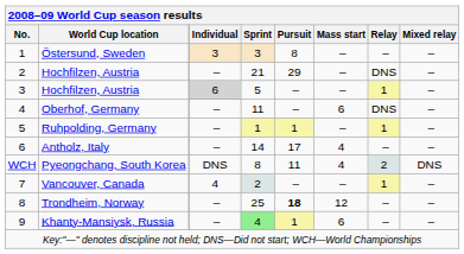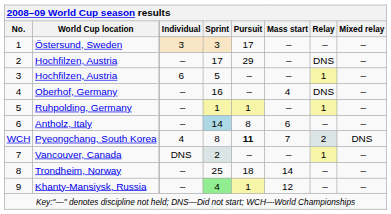 <table class="wikitable collapsible collapsed" style="font-size:90%; text-align:center; float:left; margin:1em  1em 1em 0;">
 <tr>
 <th colspan="9" style="white-space:nowrap; text-align:left;"><a href='#'>2008–09 World Cup season</a> results  </th>
 </tr>
 <tr>
 <th><small>No.</small></th>
 <th><small>World Cup location</small></th>
 <td rowspan="11" style="border-bottom-width:2x; padding:0;"></td>
 <th><small>Individual</small></th>
 <th><small>Sprint</small></th>
 <th><small>Pursuit</small></th>
 <th><small>Mass start</small></th>
 <th><small>Relay</small></th>
 <th><small>Mixed relay</small></th>
 </tr>
 <tr>
 <td>1</td>
 <td style="text-align:left;"><a href='#'>Östersund, Sweden</a></td>
 <td style="background:#f8e6c4;">3</td>
 <td style="background:#f8e6c4;">3</td>
-<td>8</td>
+<td>17</td>
 <td> –</td>
 <td> –</td>
 <td> –</td>
 </tr>
 <tr>
 <td>2</td>
 <td style="text-align:left;"><a href='#'>Hochfilzen, Austria</a></td>
 <td> –</td>
-<td>21</td>
+<td>17</td>
 <td>29</td>
 <td> –</td>
 <td>DNS</td>
 <td> –</td>
 </tr>
 <tr>
 <td>3</td>
 <td style="text-align:left;"><a href='#'>Hochfilzen, Austria</a></td>
-<td style="background: lightgrey;">6</td>
+<td>6</td>
 <td>5</td>
 <td> –</td>
 <td> –</td>
 <td style="background:#f7f6a8;">1</td>
 <td> –</td>
 </tr>
 <tr>
 <td>4</td>
 <td style="text-align:left;"><a href='#'>Oberhof, Germany</a></td>
 <td> –</td>
-<td>11</td>
+<td>16</td>
 <td> –</td>
-<td>6</td>
+<td>4</td>
 <td>DNS</td>
 <td> –</td>
 </tr>
 <tr>
 <td>5</td>
 <td style="text-align:left;"><a href='#'>Ruhpolding, Germany</a></td>
 <td> –</td>
 <td style="background:#f7f6a8;">1</td>
 <td style="background:#f7f6a8;">1</td>
 <td> –</td>
 <td style="background:#f7f6a8;">1</td>
 <td> –</td>
 </tr>
 <tr>
 <td>6</td>
 <td style="text-align:left;"><a href='#'>Antholz, Italy</a></td>
 <td> –</td>
-<td>14</td>
-<td>17</td>
-<td>4</td>
+<td style="background: lightblue;">14</td>
+<td>8</td>
+<td>6</td>
 <td> –</td>
 <td> –</td>
 </tr>
 <tr>
 <td><a href='#'>WCH</a></td>
 <td style="text-align:left;"><a href='#'>Pyeongchang, South Korea</a></td>
-<td>DNS</td>
+<td>4</td>
 <td>8</td>
-<td>11</td>
-<td>4</td>
+<td><strong>11</strong></td>
+<td>7</td>
 <td style="background:#dce5e5;">2</td>
 <td>DNS</td>
 </tr>
 <tr>
 <td>7</td>
 <td style="text-align:left;"><a href='#'>Vancouver, Canada</a></td>
-<td>4</td>
+<td>DNS</td>
 <td style="background:#dce5e5;">2</td>
 <td> –</td>
 <td> –</td>
 <td style="background:#f7f6a8;">1</td>
 <td> –</td>
 </tr>
 <tr>
 <td>8</td>
 <td style="text-align:left;"><a href='#'>Trondheim, Norway</a></td>
 <td> –</td>
 <td>25</td>
-<td><strong>18</strong></td>
-<td>12</td>
+<td>18</td>
+<td>14</td>
 <td> –</td>
 <td> –</td>
 </tr>
 <tr>
 <td>9</td>
 <td style="text-align:left;"><a href='#'>Khanty-Mansiysk, Russia</a></td>
 <td> –</td>
 <td style="background: lightgreen;">4</td>
 <td style="background:#f7f6a8;">1</td>
-<td>6</td>
+<td>12</td>
 <td> –</td>
 <td> –</td>
 </tr>
 <tr>
 <td style="text-align:center;" colspan="9"><small><em>Key:"—" denotes discipline not held; DNS—Did not start; WCH—World Championships</em></small></td>
 </tr>
 </table>
